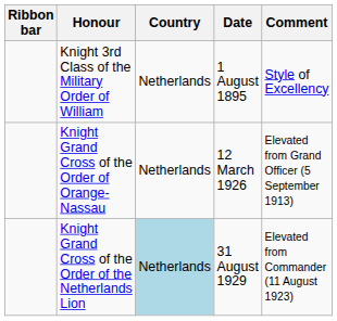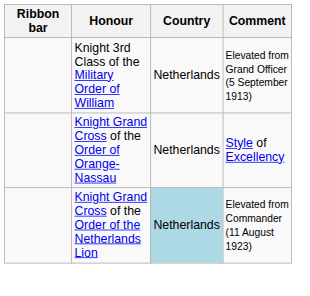 <table class="wikitable" style="width:60%;">
 <tr>
 <th style="width:80px;">Ribbon bar</th>
 <th>Honour</th>
 <th>Country</th>
-<th>Date</th>
 <th>Comment</th>
 </tr>
 <tr>
 <td></td>
 <td>Knight 3rd Class of the <a href='#'>Military Order of William</a></td>
 <td>Netherlands</td>
-<td>1 August 1895</td>
-<td><a href='#'>Style</a> of <a href='#'>Excellency</a></td>
+<td><small>Elevated from Grand Officer (5 September 1913)</small></td>
 </tr>
 <tr>
 <td></td>
 <td><a href='#'>Knight Grand Cross</a> of the <a href='#'>Order of Orange-Nassau</a></td>
 <td>Netherlands</td>
-<td>12 March 1926</td>
-<td><small>Elevated from Grand Officer (5 September 1913)</small></td>
+<td><a href='#'>Style</a> of <a href='#'>Excellency</a></td>
 </tr>
 <tr>
 <td></td>
 <td><a href='#'>Knight Grand Cross</a> of the <a href='#'>Order of the Netherlands Lion</a></td>
 <td style="background: lightblue;">Netherlands</td>
-<td>31 August 1929</td>
 <td><small>Elevated from Commander (11 August 1923)</small></td>
 </tr>
 </table>
